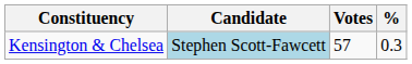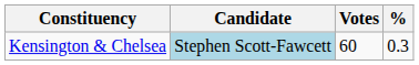 <table class="wikitable">
 <tr>
 <th>Constituency</th>
 <th>Candidate</th>
 <th>Votes</th>
 <th>%</th>
 </tr>
 <tr>
 <td><a href='#'>Kensington & Chelsea</a></td>
 <td style="background: lightblue;">Stephen Scott-Fawcett</td>
-<td>57</td>
+<td>60</td>
 <td>0.3</td>
 </tr>
 </table>
